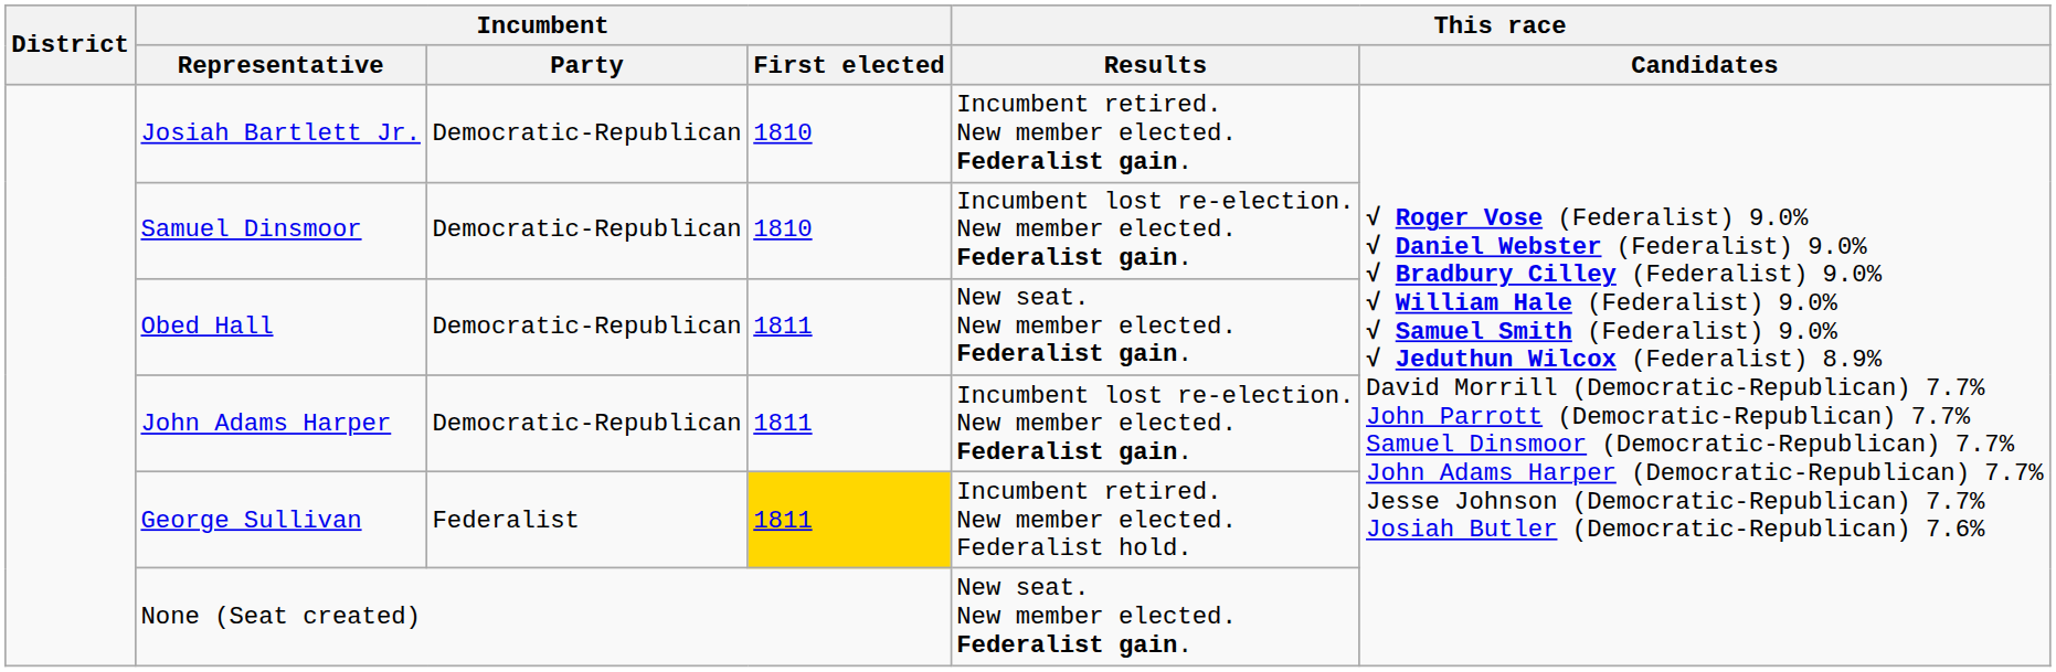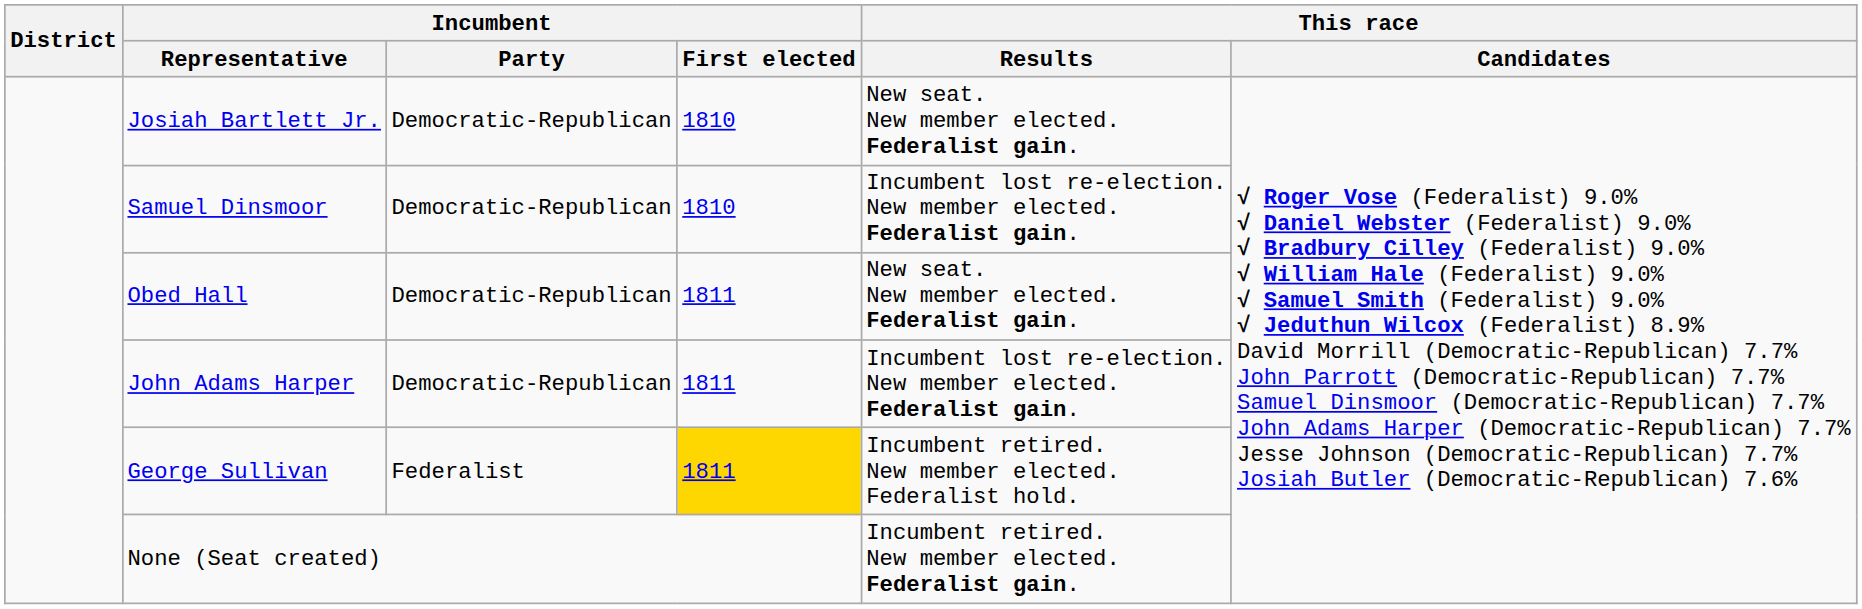 <table class=wikitable>
 <tr>
 <th rowspan=2>District</th>
 <th colspan=3>Incumbent</th>
 <th colspan=2>This race</th>
 </tr>
 <tr>
 <th>Representative</th>
 <th>Party</th>
 <th>First elected</th>
 <th>Results</th>
 <th>Candidates</th>
 </tr>
 <tr>
 <td rowspan=6><br></td>
 <td><a href='#'>Josiah Bartlett Jr.</a></td>
 <td>Democratic-Republican</td>
 <td><a href='#'>1810</a></td>
-<td>Incumbent retired.<br>New member elected.<br><strong>Federalist gain</strong>.</td>
+<td>New seat.<br>New member elected.<br><strong>Federalist gain</strong>.</td>
 <td rowspan=6 nowrap><strong>√ <a href='#'>Roger Vose</a></strong> (Federalist) 9.0%<br><strong>√ <a href='#'>Daniel Webster</a></strong> (Federalist) 9.0%<br><strong>√ <a href='#'>Bradbury Cilley</a></strong> (Federalist) 9.0%<br><strong>√ <a href='#'>William Hale</a></strong> (Federalist) 9.0%<br><strong>√ <a href='#'>Samuel Smith</a></strong> (Federalist) 9.0%<br><strong>√ <a href='#'>Jeduthun Wilcox</a></strong> (Federalist) 8.9%<br>David Morrill (Democratic-Republican) 7.7%<br><a href='#'>John Parrott</a> (Democratic-Republican) 7.7%<br><a href='#'>Samuel Dinsmoor</a> (Democratic-Republican) 7.7%<br><a href='#'>John Adams Harper</a> (Democratic-Republican) 7.7%<br>Jesse Johnson (Democratic-Republican) 7.7%<br><a href='#'>Josiah Butler</a> (Democratic-Republican) 7.6%</td>
 </tr>
 <tr>
 <td><a href='#'>Samuel Dinsmoor</a></td>
 <td>Democratic-Republican</td>
 <td><a href='#'>1810</a></td>
 <td>Incumbent lost re-election.<br>New member elected.<br><strong>Federalist gain</strong>.</td>
 </tr>
 <tr>
 <td><a href='#'>Obed Hall</a></td>
 <td>Democratic-Republican</td>
 <td><a href='#'>1811</a></td>
 <td>New seat.<br>New member elected.<br><strong>Federalist gain</strong>.</td>
 </tr>
 <tr>
 <td><a href='#'>John Adams Harper</a></td>
 <td>Democratic-Republican</td>
 <td><a href='#'>1811</a></td>
 <td>Incumbent lost re-election.<br>New member elected.<br><strong>Federalist gain</strong>.</td>
 </tr>
 <tr>
 <td><a href='#'>George Sullivan</a></td>
 <td>Federalist</td>
 <td style="background: gold;"><a href='#'>1811</a></td>
 <td>Incumbent retired.<br>New member elected.<br>Federalist hold.</td>
 </tr>
 <tr>
 <td colspan=3>None (Seat created)</td>
-<td>New seat.<br>New member elected.<br><strong>Federalist gain</strong>.</td>
+<td>Incumbent retired.<br>New member elected.<br><strong>Federalist gain</strong>.</td>
 </tr>
 </table>
